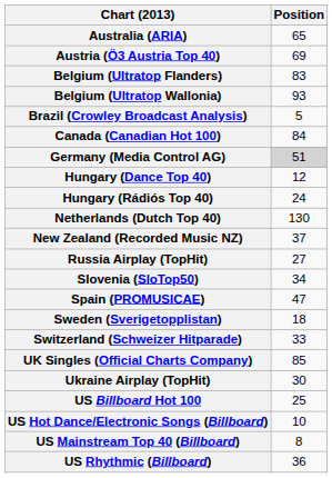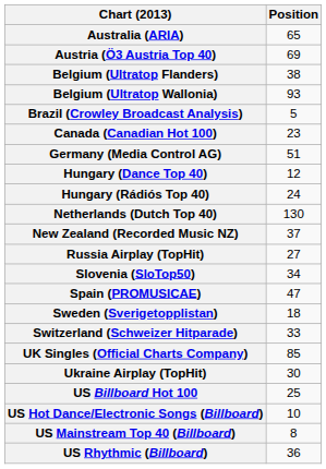 <table class="wikitable plainrowheaders sortable">
 <tr>
 <th scope="col">Chart (2013)</th>
 <th scope="col">Position</th>
 </tr>
 <tr>
 <th scope="row">Australia (<a href='#'>ARIA</a>)</th>
 <td style="text-align:center;">65</td>
 </tr>
 <tr>
 <th scope="row">Austria (<a href='#'>Ö3 Austria Top 40</a>)</th>
 <td style="text-align:center;">69</td>
 </tr>
 <tr>
 <th scope="row">Belgium (<a href='#'>Ultratop</a> Flanders)</th>
-<td style="text-align:center;">83</td>
+<td style="text-align:center;">38</td>
 </tr>
 <tr>
 <th scope="row">Belgium (<a href='#'>Ultratop</a> Wallonia)</th>
 <td style="text-align:center;">93</td>
 </tr>
 <tr>
 <th scope="row">Brazil (<a href='#'>Crowley Broadcast Analysis</a>)</th>
 <td style="text-align:center;">5</td>
 </tr>
 <tr>
 <th scope="row">Canada (<a href='#'>Canadian Hot 100</a>)</th>
-<td style="text-align:center;">84</td>
+<td style="text-align:center;">23</td>
 </tr>
 <tr>
 <th scope="row">Germany (Media Control AG)</th>
-<td style="background: lightgrey; text-align:center;">51</td>
+<td style="text-align:center;">51</td>
 </tr>
 <tr>
 <th scope="row">Hungary (<a href='#'>Dance Top 40</a>)</th>
 <td align="center">12</td>
 </tr>
 <tr>
 <th scope="row">Hungary (Rádiós Top 40)</th>
 <td align="center">24</td>
 </tr>
 <tr>
 <th scope="row">Netherlands (Dutch Top 40)</th>
 <td align="center">130</td>
 </tr>
 <tr>
 <th scope="row">New Zealand (Recorded Music NZ)</th>
 <td align="center">37</td>
 </tr>
 <tr>
 <th scope="row">Russia Airplay (TopHit)</th>
 <td align=center>27</td>
 </tr>
 <tr>
 <th scope="row">Slovenia (<a href='#'>SloTop50</a>)</th>
 <td align=center>34</td>
 </tr>
 <tr>
 <th scope="row">Spain (<a href='#'>PROMUSICAE</a>)</th>
 <td style="text-align:center;">47</td>
 </tr>
 <tr>
 <th scope="row">Sweden (<a href='#'>Sverigetopplistan</a>)</th>
 <td style="text-align:center;">18</td>
 </tr>
 <tr>
 <th scope="row">Switzerland (<a href='#'>Schweizer Hitparade</a>)</th>
 <td style="text-align:center;">33</td>
 </tr>
 <tr>
 <th scope="row">UK Singles (<a href='#'>Official Charts Company</a>)</th>
 <td style="text-align:center;">85</td>
 </tr>
 <tr>
 <th scope="row">Ukraine Airplay (TopHit)</th>
 <td style="text-align:center;">30</td>
 </tr>
 <tr>
 <th scope="row">US <a href='#'><em>Billboard</em> Hot 100</a></th>
 <td style="text-align:center;">25</td>
 </tr>
 <tr>
 <th scope="row">US <a href='#'>Hot Dance/Electronic Songs</a> (<em><a href='#'>Billboard</a></em>)</th>
 <td style="text-align:center;">10</td>
 </tr>
 <tr>
 <th scope="row">US <a href='#'>Mainstream Top 40</a> (<em><a href='#'>Billboard</a></em>)</th>
 <td style="text-align:center;">8</td>
 </tr>
 <tr>
 <th scope="row">US <a href='#'>Rhythmic</a> (<em><a href='#'>Billboard</a></em>)</th>
 <td style="text-align:center;">36</td>
 </tr>
 </table>
